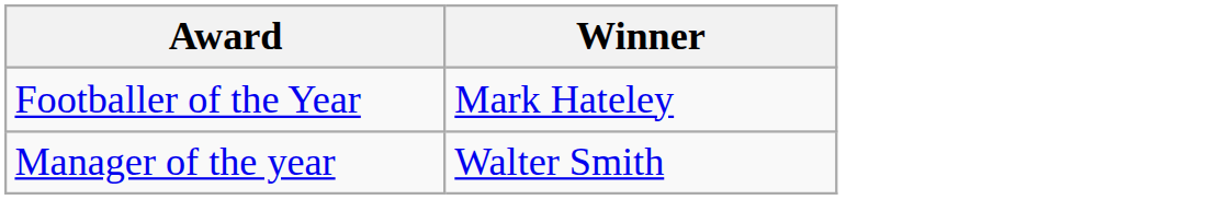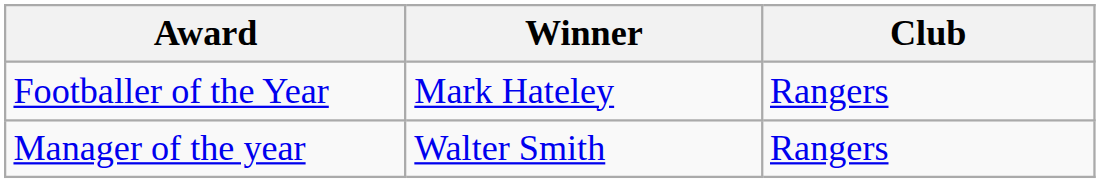 <table class="wikitable">
 <tr>
 <th width=170>Award</th>
 <th width=150>Winner</th>
+<th width=140>Club</th>
 </tr>
 <tr>
 <td><a href='#'>Footballer of the Year</a></td>
 <td> <a href='#'>Mark Hateley</a></td>
+<td><a href='#'>Rangers</a></td>
 </tr>
 <tr>
 <td><a href='#'>Manager of the year</a></td>
 <td> <a href='#'>Walter Smith</a></td>
+<td><a href='#'>Rangers</a></td>
 </tr>
 </table>
